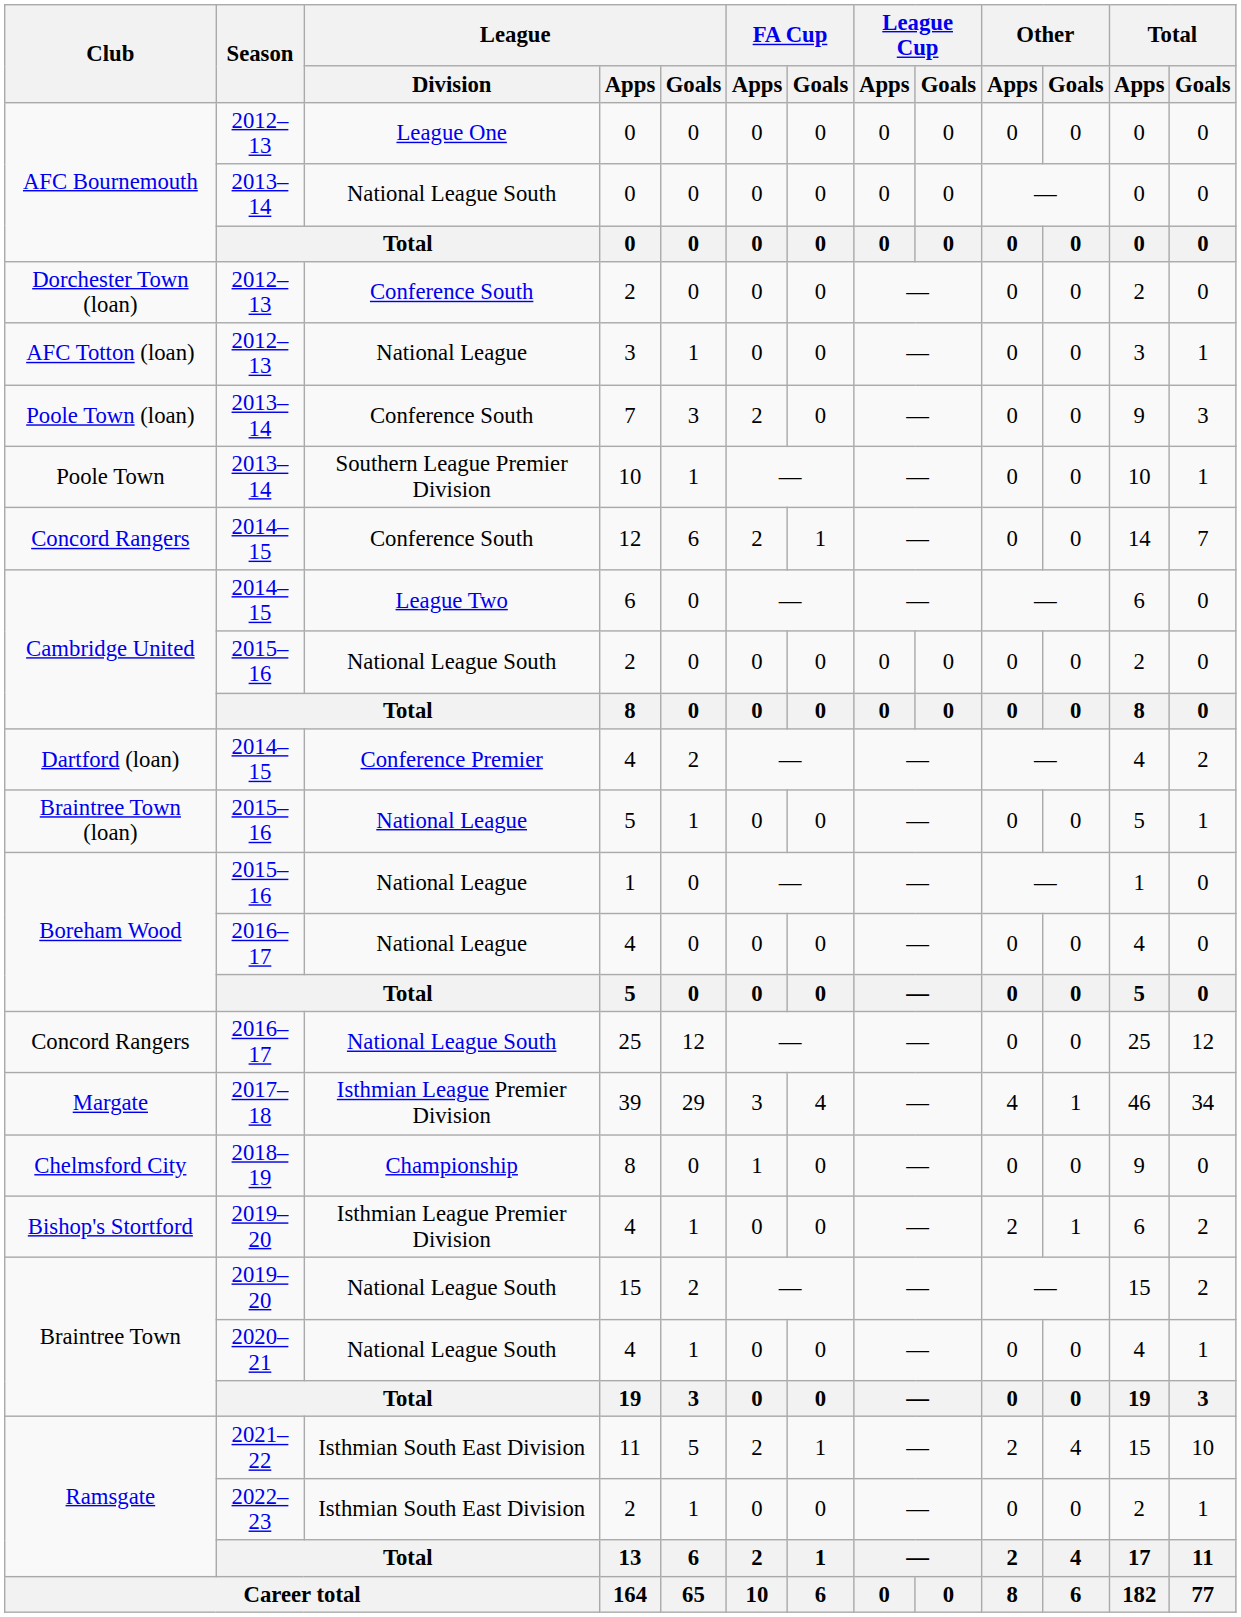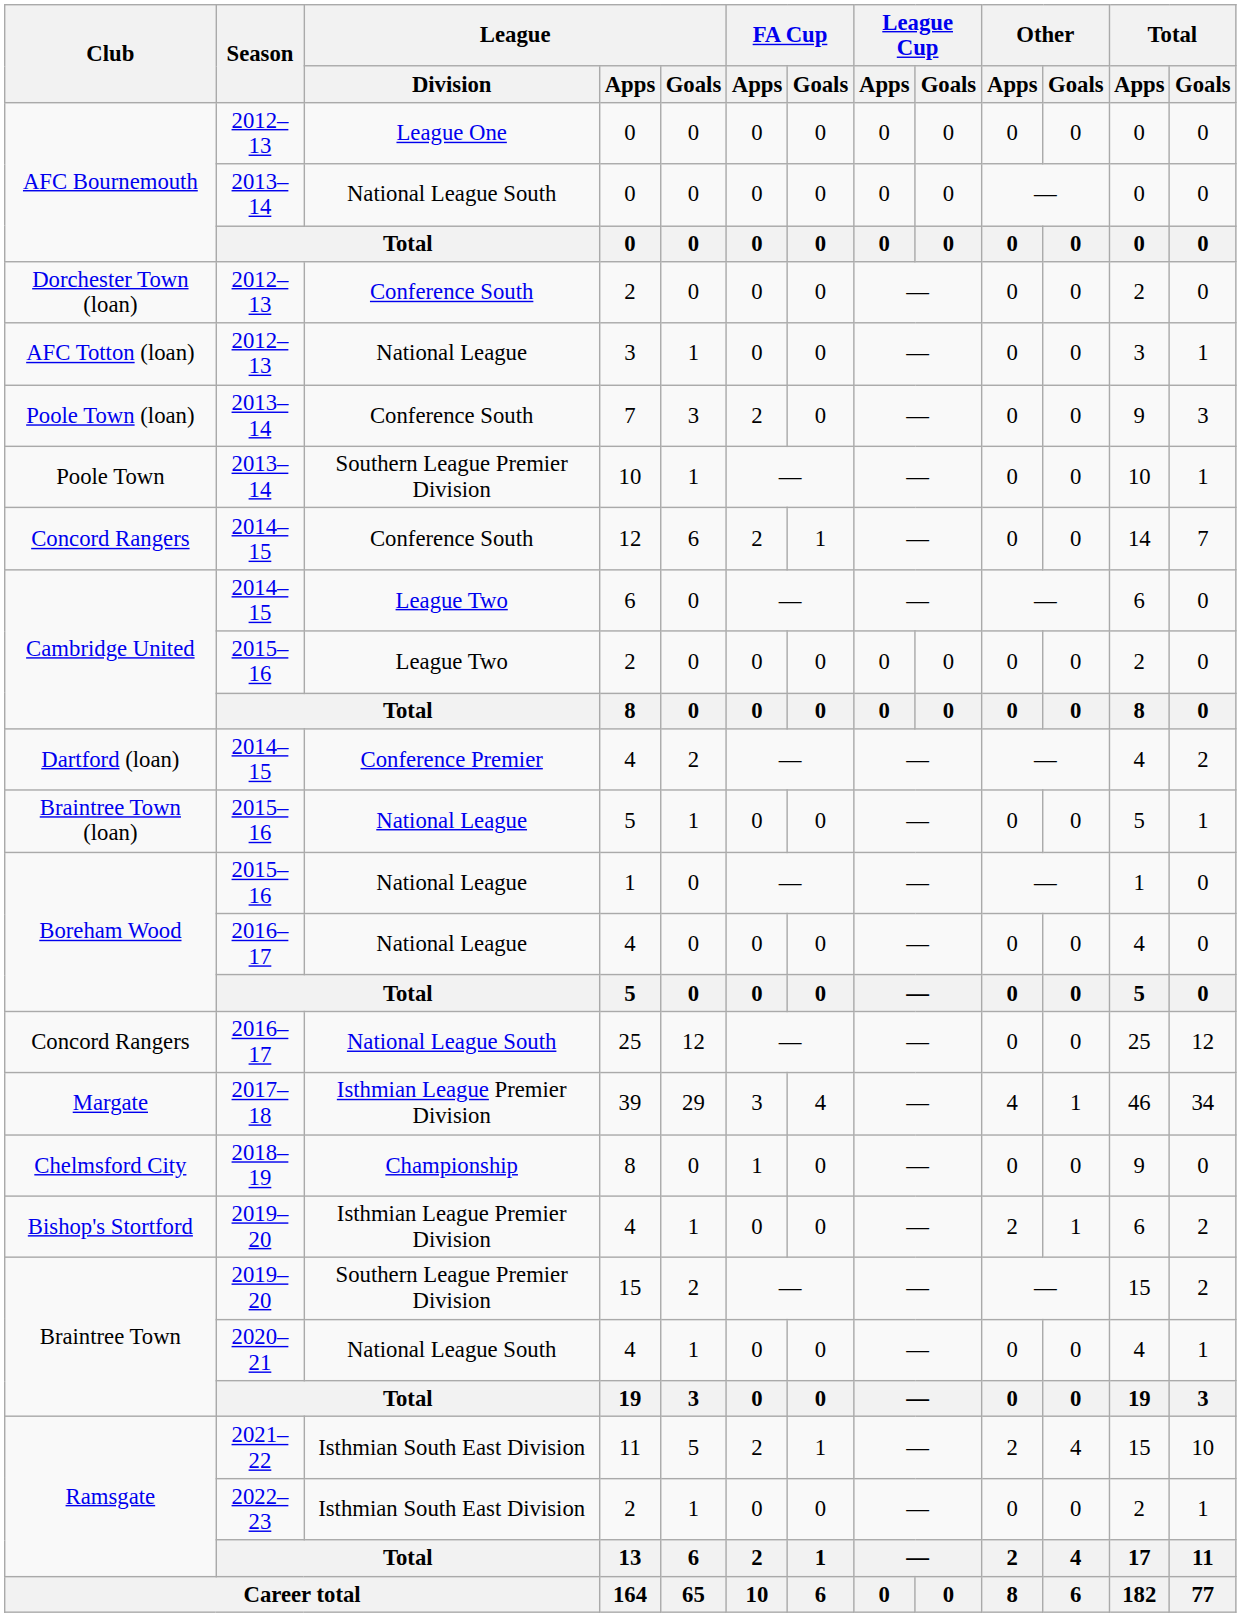 <table class="wikitable" style="text-align:center">
 <tr>
 <th rowspan="2">Club</th>
 <th rowspan="2">Season</th>
 <th colspan="3">League</th>
 <th colspan="2"><a href='#'>FA Cup</a></th>
 <th colspan="2"><a href='#'>League Cup</a></th>
 <th colspan="2">Other</th>
 <th colspan="2">Total</th>
 </tr>
 <tr>
 <th>Division</th>
 <th>Apps</th>
 <th>Goals</th>
 <th>Apps</th>
 <th>Goals</th>
 <th>Apps</th>
 <th>Goals</th>
 <th>Apps</th>
 <th>Goals</th>
 <th>Apps</th>
 <th>Goals</th>
 </tr>
 <tr>
 <td rowspan="3"><a href='#'>AFC Bournemouth</a></td>
 <td><a href='#'>2012–13</a></td>
 <td><a href='#'>League One</a></td>
 <td>0</td>
 <td>0</td>
 <td>0</td>
 <td>0</td>
 <td>0</td>
 <td>0</td>
 <td>0</td>
 <td>0</td>
 <td>0</td>
 <td>0</td>
 </tr>
 <tr>
 <td><a href='#'>2013–14</a></td>
 <td>National League South</td>
 <td>0</td>
 <td>0</td>
 <td>0</td>
 <td>0</td>
 <td>0</td>
 <td>0</td>
 <td colspan="2">—</td>
 <td>0</td>
 <td>0</td>
 </tr>
 <tr>
 <th colspan=2>Total</th>
 <th>0</th>
 <th>0</th>
 <th>0</th>
 <th>0</th>
 <th>0</th>
 <th>0</th>
 <th>0</th>
 <th>0</th>
 <th>0</th>
 <th>0</th>
 </tr>
 <tr>
 <td rowspan="1"><a href='#'>Dorchester Town</a> (loan)</td>
 <td><a href='#'>2012–13</a></td>
 <td><a href='#'>Conference South</a></td>
 <td>2</td>
 <td>0</td>
 <td>0</td>
 <td>0</td>
 <td colspan="2">—</td>
 <td>0</td>
 <td>0</td>
 <td>2</td>
 <td>0</td>
 </tr>
 <tr>
 <td rowspan="1"><a href='#'>AFC Totton</a> (loan)</td>
 <td><a href='#'>2012–13</a></td>
 <td>National League</td>
 <td>3</td>
 <td>1</td>
 <td>0</td>
 <td>0</td>
 <td colspan="2">—</td>
 <td>0</td>
 <td>0</td>
 <td>3</td>
 <td>1</td>
 </tr>
 <tr>
 <td rowspan="1"><a href='#'>Poole Town</a> (loan)</td>
 <td><a href='#'>2013–14</a></td>
 <td>Conference South</td>
 <td>7</td>
 <td>3</td>
 <td>2</td>
 <td>0</td>
 <td colspan="2">—</td>
 <td>0</td>
 <td>0</td>
 <td>9</td>
 <td>3</td>
 </tr>
 <tr>
 <td rowspan="1">Poole Town</td>
 <td><a href='#'>2013–14</a></td>
 <td>Southern League Premier Division</td>
 <td>10</td>
 <td>1</td>
 <td colspan="2">—</td>
 <td colspan="2">—</td>
 <td>0</td>
 <td>0</td>
 <td>10</td>
 <td>1</td>
 </tr>
 <tr>
 <td rowspan="1"><a href='#'>Concord Rangers</a></td>
 <td><a href='#'>2014–15</a></td>
 <td>Conference South</td>
 <td>12</td>
 <td>6</td>
 <td>2</td>
 <td>1</td>
 <td colspan="2">—</td>
 <td>0</td>
 <td>0</td>
 <td>14</td>
 <td>7</td>
 </tr>
 <tr>
 <td rowspan="3"><a href='#'>Cambridge United</a></td>
 <td><a href='#'>2014–15</a></td>
 <td><a href='#'>League Two</a></td>
 <td>6</td>
 <td>0</td>
 <td colspan="2">—</td>
 <td colspan="2">—</td>
 <td colspan="2">—</td>
 <td>6</td>
 <td>0</td>
 </tr>
 <tr>
 <td><a href='#'>2015–16</a></td>
-<td>National League South</td>
+<td>League Two</td>
 <td>2</td>
 <td>0</td>
 <td>0</td>
 <td>0</td>
 <td>0</td>
 <td>0</td>
 <td>0</td>
 <td>0</td>
 <td>2</td>
 <td>0</td>
 </tr>
 <tr>
 <th colspan=2>Total</th>
 <th>8</th>
 <th>0</th>
 <th>0</th>
 <th>0</th>
 <th>0</th>
 <th>0</th>
 <th>0</th>
 <th>0</th>
 <th>8</th>
 <th>0</th>
 </tr>
 <tr>
 <td rowspan="1"><a href='#'>Dartford</a> (loan)</td>
 <td><a href='#'>2014–15</a></td>
 <td><a href='#'>Conference Premier</a></td>
 <td>4</td>
 <td>2</td>
 <td colspan="2">—</td>
 <td colspan="2">—</td>
 <td colspan="2">—</td>
 <td>4</td>
 <td>2</td>
 </tr>
 <tr>
 <td rowspan="1"><a href='#'>Braintree Town</a> (loan)</td>
 <td><a href='#'>2015–16</a></td>
 <td><a href='#'>National League</a></td>
 <td>5</td>
 <td>1</td>
 <td>0</td>
 <td>0</td>
 <td colspan="2">—</td>
 <td>0</td>
 <td>0</td>
 <td>5</td>
 <td>1</td>
 </tr>
 <tr>
 <td rowspan="3"><a href='#'>Boreham Wood</a></td>
 <td><a href='#'>2015–16</a></td>
 <td>National League</td>
 <td>1</td>
 <td>0</td>
 <td colspan="2">—</td>
 <td colspan="2">—</td>
 <td colspan="2">—</td>
 <td>1</td>
 <td>0</td>
 </tr>
 <tr>
 <td><a href='#'>2016–17</a></td>
 <td>National League</td>
 <td>4</td>
 <td>0</td>
 <td>0</td>
 <td>0</td>
 <td colspan="2">—</td>
 <td>0</td>
 <td>0</td>
 <td>4</td>
 <td>0</td>
 </tr>
 <tr>
 <th colspan=2>Total</th>
 <th>5</th>
 <th>0</th>
 <th>0</th>
 <th>0</th>
 <th colspan="2">—</th>
 <th>0</th>
 <th>0</th>
 <th>5</th>
 <th>0</th>
 </tr>
 <tr>
 <td rowspan="1">Concord Rangers</td>
 <td><a href='#'>2016–17</a></td>
 <td><a href='#'>National League South</a></td>
 <td>25</td>
 <td>12</td>
 <td colspan="2">—</td>
 <td colspan="2">—</td>
 <td>0</td>
 <td>0</td>
 <td>25</td>
 <td>12</td>
 </tr>
 <tr>
 <td rowspan="1"><a href='#'>Margate</a></td>
 <td><a href='#'>2017–18</a></td>
 <td><a href='#'>Isthmian League</a> Premier Division</td>
 <td>39</td>
 <td>29</td>
 <td>3</td>
 <td>4</td>
 <td colspan="2">—</td>
 <td>4</td>
 <td>1</td>
 <td>46</td>
 <td>34</td>
 </tr>
 <tr>
 <td rowspan="1"><a href='#'>Chelmsford City</a></td>
 <td><a href='#'>2018–19</a></td>
 <td><a href='#'>Championship</a></td>
 <td>8</td>
 <td>0</td>
 <td>1</td>
 <td>0</td>
 <td colspan="2">—</td>
 <td>0</td>
 <td>0</td>
 <td>9</td>
 <td>0</td>
 </tr>
 <tr>
 <td rowspan="1"><a href='#'>Bishop's Stortford</a></td>
 <td><a href='#'>2019–20</a></td>
 <td>Isthmian League Premier Division</td>
 <td>4</td>
 <td>1</td>
 <td>0</td>
 <td>0</td>
 <td colspan="2">—</td>
 <td>2</td>
 <td>1</td>
 <td>6</td>
 <td>2</td>
 </tr>
 <tr>
 <td rowspan="3">Braintree Town</td>
 <td><a href='#'>2019–20</a></td>
-<td>National League South</td>
+<td>Southern League Premier Division</td>
 <td>15</td>
 <td>2</td>
 <td colspan="2">—</td>
 <td colspan="2">—</td>
 <td colspan="2">—</td>
 <td>15</td>
 <td>2</td>
 </tr>
 <tr>
 <td><a href='#'>2020–21</a></td>
 <td>National League South</td>
 <td>4</td>
 <td>1</td>
 <td>0</td>
 <td>0</td>
 <td colspan="2">—</td>
 <td>0</td>
 <td>0</td>
 <td>4</td>
 <td>1</td>
 </tr>
 <tr>
 <th colspan=2>Total</th>
 <th>19</th>
 <th>3</th>
 <th>0</th>
 <th>0</th>
 <th colspan="2">—</th>
 <th>0</th>
 <th>0</th>
 <th>19</th>
 <th>3</th>
 </tr>
 <tr>
 <td rowspan="3"><a href='#'>Ramsgate</a></td>
 <td><a href='#'>2021–22</a></td>
 <td>Isthmian South East Division</td>
 <td>11</td>
 <td>5</td>
 <td>2</td>
 <td>1</td>
 <td colspan="2">—</td>
 <td>2</td>
 <td>4</td>
 <td>15</td>
 <td>10</td>
 </tr>
 <tr>
 <td><a href='#'>2022–23</a></td>
 <td>Isthmian South East Division</td>
 <td>2</td>
 <td>1</td>
 <td>0</td>
 <td>0</td>
 <td colspan="2">—</td>
 <td>0</td>
 <td>0</td>
 <td>2</td>
 <td>1</td>
 </tr>
 <tr>
 <th colspan=2>Total</th>
 <th>13</th>
 <th>6</th>
 <th>2</th>
 <th>1</th>
 <th colspan="2">—</th>
 <th>2</th>
 <th>4</th>
 <th>17</th>
 <th>11</th>
 </tr>
 <tr>
 <th colspan=3>Career total</th>
 <th>164</th>
 <th>65</th>
 <th>10</th>
 <th>6</th>
 <th>0</th>
 <th>0</th>
 <th>8</th>
 <th>6</th>
 <th>182</th>
 <th>77</th>
 </tr>
 </table>
